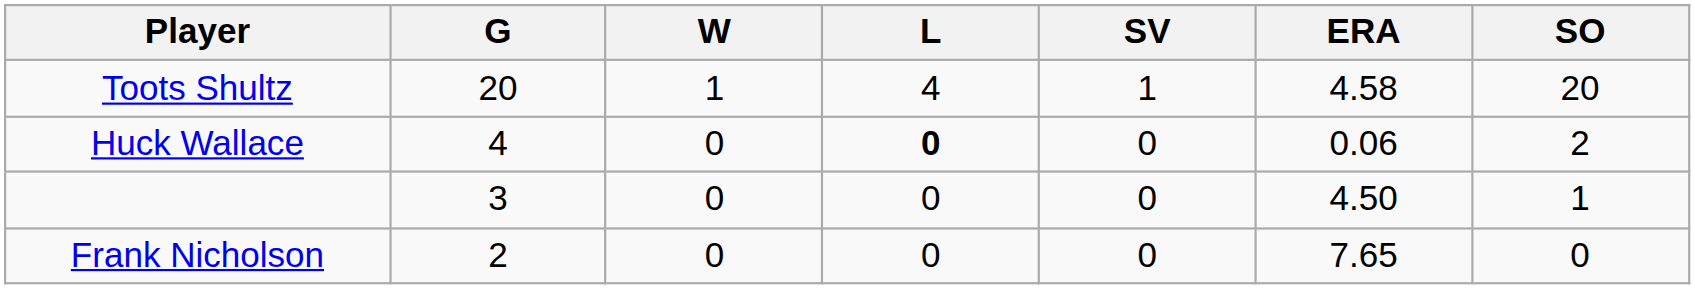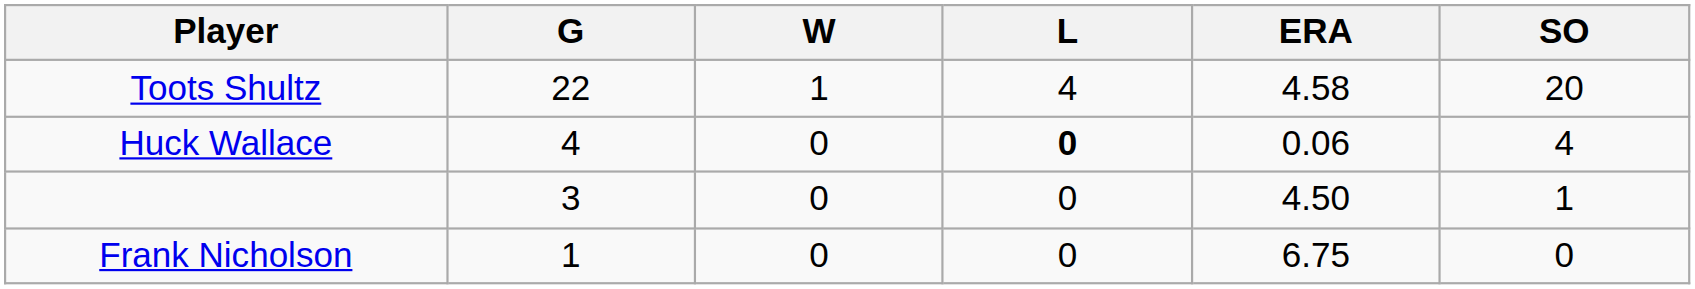 <table class="wikitable sortable">
 <tr>
 <th bgcolor="#DDDDFF" width="16%">Player</th>
 <th bgcolor="#DDDDFF" width="9%">G</th>
 <th bgcolor="#DDDDFF" width="9%">W</th>
 <th bgcolor="#DDDDFF" width="9%">L</th>
-<th bgcolor="#DDDDFF" width="9%">SV</th>
 <th bgcolor="#DDDDFF" width="9%">ERA</th>
 <th bgcolor="#DDDDFF" width="9%">SO</th>
 </tr>
 <tr align="center">
 <td><a href='#'>Toots Shultz</a></td>
-<td>20</td>
+<td>22</td>
 <td>1</td>
 <td>4</td>
-<td>1</td>
 <td>4.58</td>
 <td>20</td>
 </tr>
 <tr align=center>
 <td><a href='#'>Huck Wallace</a></td>
 <td>4</td>
 <td>0</td>
 <td><strong>0</strong></td>
-<td>0</td>
 <td>0.06</td>
-<td>2</td>
+<td>4</td>
 </tr>
 <tr align=center>
 <td></td>
 <td>3</td>
-<td>0</td>
 <td>0</td>
 <td>0</td>
 <td>4.50</td>
 <td>1</td>
 </tr>
 <tr align="center">
 <td><a href='#'>Frank Nicholson</a></td>
-<td>2</td>
+<td>1</td>
 <td>0</td>
 <td>0</td>
-<td>0</td>
-<td>7.65</td>
+<td>6.75</td>
 <td>0</td>
 </tr>
 </table>
